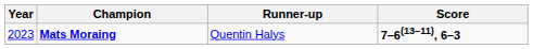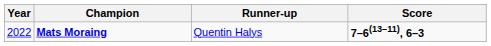 <table class="wikitable" style="font-size:90%">
 <tr>
 <th>Year</th>
 <th width="200">Champion</th>
 <th width="200">Runner-up</th>
 <th width="175">Score</th>
 </tr>
 <tr>
-<td><a href='#'>2023</a></td>
+<td><a href='#'>2022</a></td>
 <td> <strong><a href='#'>Mats Moraing</a></strong></td>
 <td> <a href='#'>Quentin Halys</a></td>
 <td><strong>7–6<sup>(13–11)</sup>, 6–3</strong></td>
 </tr>
 </table>
